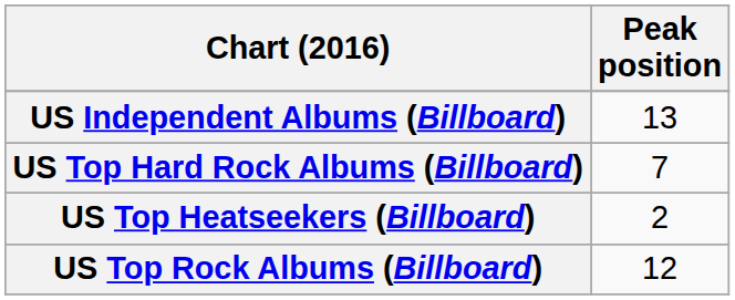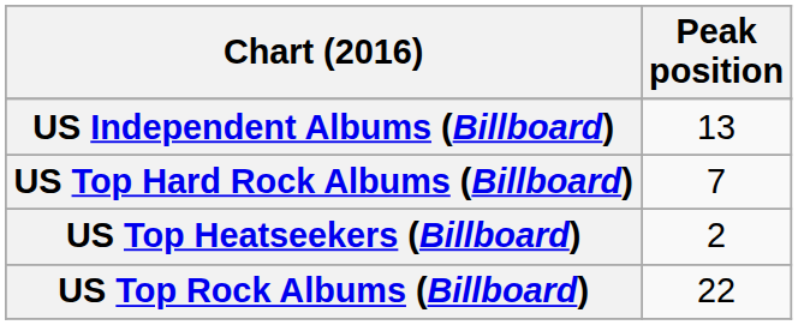 <table class="wikitable sortable plainrowheaders" style="text-align:center">
 <tr>
 <th scope="col">Chart (2016)</th>
 <th scope="col">Peak<br>position</th>
 </tr>
 <tr>
 </tr>
 <tr>
 <th scope="row">US <a href='#'>Independent Albums</a> (<em><a href='#'>Billboard</a></em>)</th>
 <td>13</td>
 </tr>
 <tr>
 <th scope="row">US <a href='#'>Top Hard Rock Albums</a> (<em><a href='#'>Billboard</a></em>)</th>
 <td>7</td>
 </tr>
 <tr>
 <th scope="row">US <a href='#'>Top Heatseekers</a> (<em><a href='#'>Billboard</a></em>)</th>
 <td>2</td>
 </tr>
 <tr>
 <th scope="row">US <a href='#'>Top Rock Albums</a> (<em><a href='#'>Billboard</a></em>)</th>
-<td>12</td>
+<td>22</td>
 </tr>
 </table>
